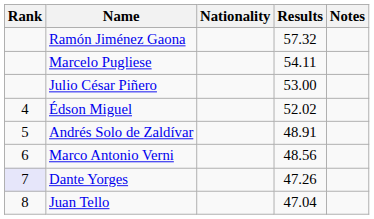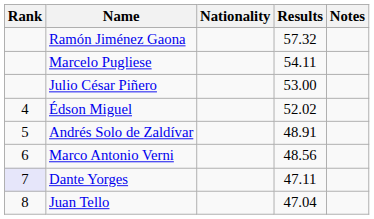 <table class="wikitable sortable" style="text-align:center">
 <tr>
 <th>Rank</th>
 <th>Name</th>
 <th>Nationality</th>
 <th>Results</th>
 <th>Notes</th>
 </tr>
 <tr>
 <td></td>
 <td align=left><a href='#'>Ramón Jiménez Gaona</a></td>
 <td align=left></td>
 <td>57.32</td>
 <td></td>
 </tr>
 <tr>
 <td></td>
 <td align=left><a href='#'>Marcelo Pugliese</a></td>
 <td align=left></td>
 <td>54.11</td>
 <td></td>
 </tr>
 <tr>
 <td></td>
 <td align=left><a href='#'>Julio César Piñero</a></td>
 <td align=left></td>
 <td>53.00</td>
 <td></td>
 </tr>
 <tr>
 <td>4</td>
 <td align=left><a href='#'>Édson Miguel</a></td>
 <td align=left></td>
 <td>52.02</td>
 <td></td>
 </tr>
 <tr>
 <td>5</td>
 <td align=left><a href='#'>Andrés Solo de Zaldívar</a></td>
 <td align=left></td>
 <td>48.91</td>
 <td></td>
 </tr>
 <tr>
 <td>6</td>
 <td align=left><a href='#'>Marco Antonio Verni</a></td>
 <td align=left></td>
 <td>48.56</td>
 <td></td>
 </tr>
 <tr>
 <td style="background: lavender;">7</td>
 <td align=left><a href='#'>Dante Yorges</a></td>
 <td align=left></td>
-<td>47.26</td>
+<td>47.11</td>
 <td></td>
 </tr>
 <tr>
 <td>8</td>
 <td align=left><a href='#'>Juan Tello</a></td>
 <td align=left></td>
 <td>47.04</td>
 <td></td>
 </tr>
 </table>
